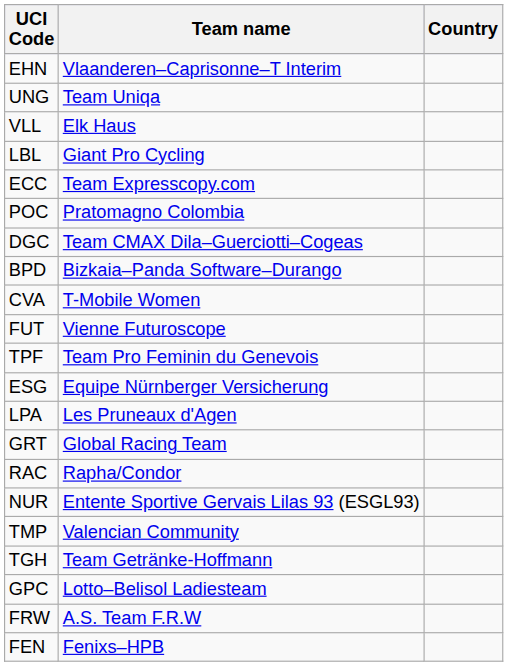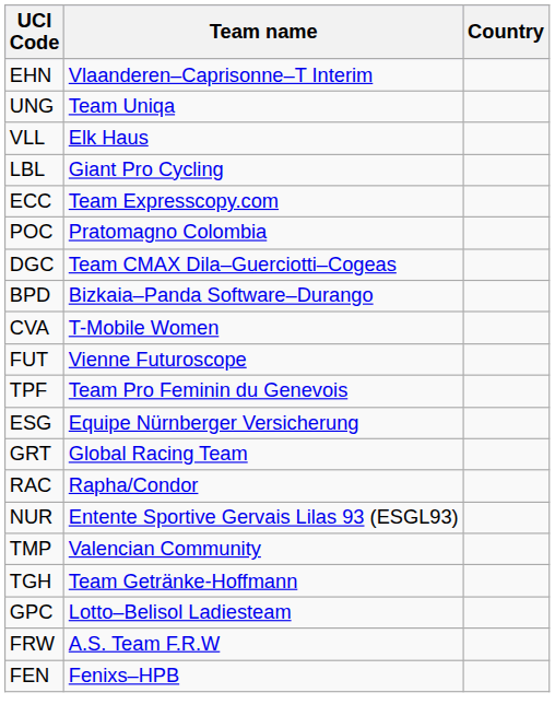 <table class="wikitable">
 <tr style="background:#ccccff;">
 <th>UCI<br>Code</th>
 <th>Team name</th>
 <th>Country</th>
 </tr>
 <tr>
 <td>EHN</td>
 <td><a href='#'>Vlaanderen–Caprisonne–T Interim</a></td>
 <td></td>
 </tr>
 <tr>
 <td>UNG</td>
 <td><a href='#'>Team Uniqa</a></td>
 <td></td>
 </tr>
 <tr>
 <td>VLL</td>
 <td><a href='#'>Elk Haus</a></td>
 <td></td>
 </tr>
 <tr>
 <td>LBL</td>
 <td><a href='#'>Giant Pro Cycling</a></td>
 <td></td>
 </tr>
 <tr>
 <td>ECC</td>
 <td><a href='#'>Team Expresscopy.com</a></td>
 <td></td>
 </tr>
 <tr>
 <td>POC</td>
 <td><a href='#'>Pratomagno Colombia</a></td>
 <td></td>
 </tr>
 <tr>
 <td>DGC</td>
 <td><a href='#'>Team CMAX Dila–Guerciotti–Cogeas</a></td>
 <td></td>
 </tr>
 <tr>
 <td>BPD</td>
 <td><a href='#'>Bizkaia–Panda Software–Durango</a></td>
 <td></td>
 </tr>
 <tr>
 <td>CVA</td>
 <td><a href='#'>T-Mobile Women</a></td>
 <td></td>
 </tr>
 <tr>
 <td>FUT</td>
 <td><a href='#'>Vienne Futuroscope</a></td>
 <td></td>
 </tr>
 <tr>
 <td>TPF</td>
 <td><a href='#'>Team Pro Feminin du Genevois</a></td>
 <td></td>
 </tr>
 <tr>
 <td>ESG</td>
 <td><a href='#'>Equipe Nürnberger Versicherung</a></td>
 <td></td>
 </tr>
 <tr>
-<td>LPA</td>
-<td><a href='#'>Les Pruneaux d'Agen</a></td>
-<td></td>
-</tr>
-<tr>
 <td>GRT</td>
 <td><a href='#'>Global Racing Team</a></td>
 <td></td>
 </tr>
 <tr>
 <td>RAC</td>
 <td><a href='#'>Rapha/Condor</a></td>
 <td></td>
 </tr>
 <tr>
 <td>NUR</td>
 <td><a href='#'>Entente Sportive Gervais Lilas 93</a> (ESGL93)</td>
 <td></td>
 </tr>
 <tr>
 <td>TMP</td>
 <td><a href='#'>Valencian Community</a></td>
 <td></td>
 </tr>
 <tr>
 <td>TGH</td>
 <td><a href='#'>Team Getränke-Hoffmann</a></td>
 <td></td>
 </tr>
 <tr>
 <td>GPC</td>
 <td><a href='#'>Lotto–Belisol Ladiesteam</a></td>
 <td></td>
 </tr>
 <tr>
 <td>FRW</td>
 <td><a href='#'>A.S. Team F.R.W</a></td>
 <td></td>
 </tr>
 <tr>
 <td>FEN</td>
 <td><a href='#'>Fenixs–HPB</a></td>
 <td></td>
 </tr>
 </table>
